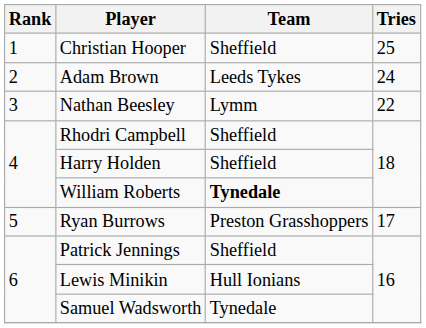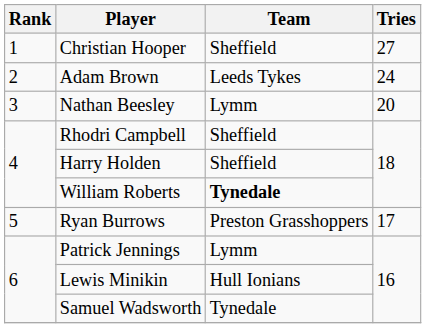 <table class="wikitable">
 <tr>
 <th>Rank</th>
 <th>Player</th>
 <th>Team</th>
 <th>Tries</th>
 </tr>
 <tr>
 <td>1</td>
 <td>Christian Hooper</td>
 <td>Sheffield</td>
-<td>25</td>
+<td>27</td>
 </tr>
 <tr>
 <td>2</td>
 <td>Adam Brown</td>
 <td>Leeds Tykes</td>
 <td>24</td>
 </tr>
 <tr>
 <td>3</td>
 <td>Nathan Beesley</td>
 <td>Lymm</td>
-<td>22</td>
+<td>20</td>
 </tr>
 <tr>
 <td rowspan=3>4</td>
 <td>Rhodri Campbell</td>
 <td>Sheffield</td>
 <td rowspan=3>18</td>
 </tr>
 <tr>
 <td>Harry Holden</td>
 <td>Sheffield</td>
 </tr>
 <tr>
 <td>William Roberts</td>
 <td><strong>Tynedale</strong></td>
 </tr>
 <tr>
 <td>5</td>
 <td>Ryan Burrows</td>
 <td>Preston Grasshoppers</td>
 <td>17</td>
 </tr>
 <tr>
 <td rowspan=3>6</td>
 <td>Patrick Jennings</td>
-<td>Sheffield</td>
+<td>Lymm</td>
 <td rowspan=3>16</td>
 </tr>
 <tr>
 <td>Lewis Minikin</td>
 <td>Hull Ionians</td>
 </tr>
 <tr>
 <td>Samuel Wadsworth</td>
 <td>Tynedale</td>
 </tr>
 <tr>
 </tr>
 </table>
